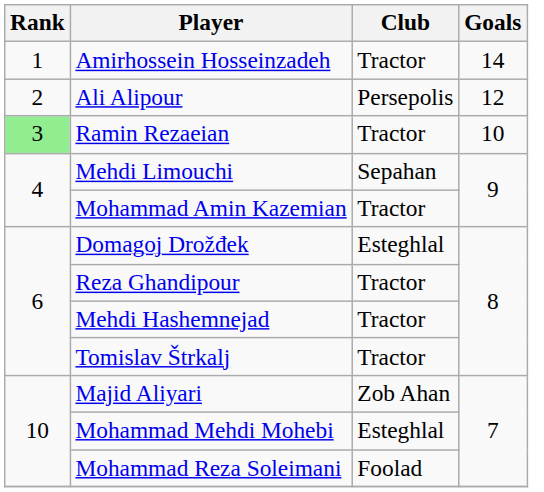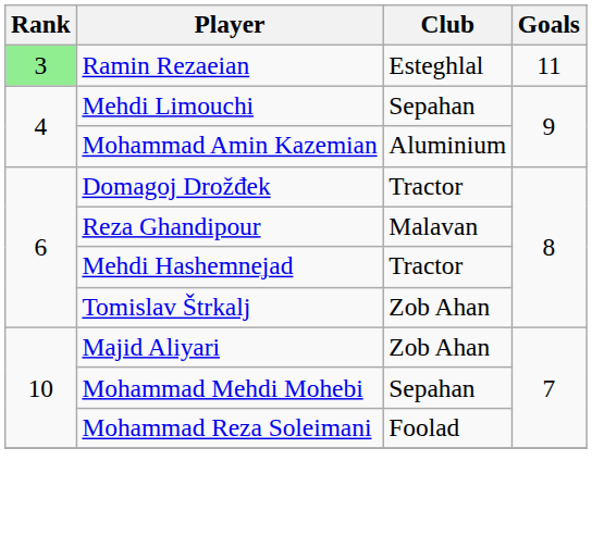 <table class="wikitable" style="text-align:center">
 <tr>
 <th>Rank</th>
 <th>Player</th>
 <th>Club</th>
 <th>Goals</th>
 </tr>
 <tr>
-<td rowspan="1">1</td>
-<td align="left"> <a href='#'>Amirhossein Hosseinzadeh</a></td>
-<td align="left">Tractor</td>
-<td rowspan="1">14</td>
-</tr>
-<tr>
-<td rowspan="1">2</td>
-<td align="left"> <a href='#'>Ali Alipour</a></td>
-<td align="left">Persepolis</td>
-<td rowspan="1">12</td>
-</tr>
-<tr>
 <td rowspan="1" style="background: lightgreen;">3</td>
 <td align="left"> <a href='#'>Ramin Rezaeian</a></td>
-<td align="left">Tractor</td>
-<td rowspan="1">10</td>
+<td align="left">Esteghlal</td>
+<td rowspan="1">11</td>
 </tr>
 <tr>
 <td rowspan="2">4</td>
 <td align="left"> <a href='#'>Mehdi Limouchi</a></td>
 <td align="left">Sepahan</td>
 <td rowspan="2">9</td>
 </tr>
 <tr>
 <td align="left"> <a href='#'>Mohammad Amin Kazemian</a></td>
-<td align="left">Tractor</td>
+<td align="left">Aluminium</td>
 </tr>
 <tr>
 <td rowspan="4">6</td>
 <td align="left"> <a href='#'>Domagoj Drožđek</a></td>
-<td align="left">Esteghlal</td>
+<td align="left">Tractor</td>
 <td rowspan="4">8</td>
 </tr>
 <tr>
 <td align="left"> <a href='#'>Reza Ghandipour</a></td>
-<td align="left">Tractor</td>
+<td align="left">Malavan</td>
 </tr>
 <tr>
 <td align="left"> <a href='#'>Mehdi Hashemnejad</a></td>
 <td align="left">Tractor</td>
 </tr>
 <tr>
 <td align="left"> <a href='#'>Tomislav Štrkalj</a></td>
-<td align="left">Tractor</td>
+<td align="left">Zob Ahan</td>
 </tr>
 <tr>
 <td rowspan="3">10</td>
 <td align="left"> <a href='#'>Majid Aliyari</a></td>
 <td align="left">Zob Ahan</td>
 <td rowspan="3">7</td>
 </tr>
 <tr>
 <td align="left"> <a href='#'>Mohammad Mehdi Mohebi</a></td>
-<td align="left">Esteghlal</td>
+<td align="left">Sepahan</td>
 </tr>
 <tr>
 <td align="left"> <a href='#'>Mohammad Reza Soleimani</a></td>
 <td align="left">Foolad</td>
 </tr>
 <tr>
 </tr>
 </table>
